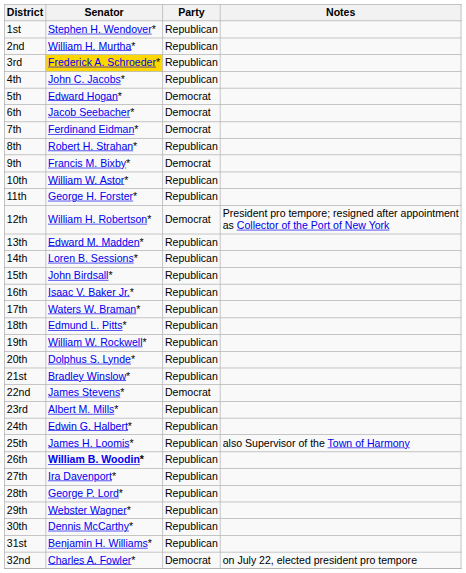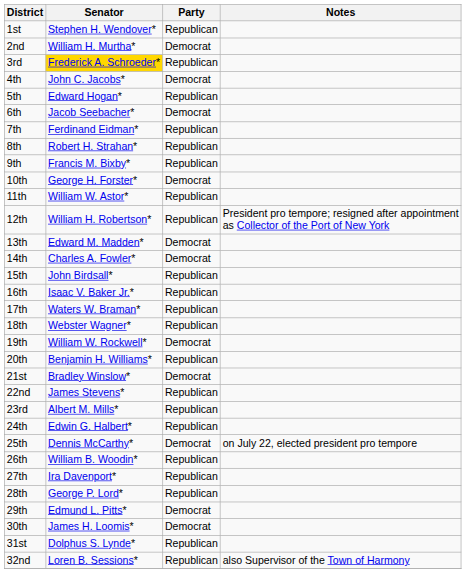 <table class=wikitable>
 <tr>
 <th>District</th>
 <th>Senator</th>
 <th>Party</th>
 <th>Notes</th>
 </tr>
 <tr>
 <td>1st</td>
 <td><a href='#'>Stephen H. Wendover</a>*</td>
 <td>Republican</td>
 <td></td>
 </tr>
 <tr>
 <td>2nd</td>
 <td><a href='#'>William H. Murtha</a>*</td>
-<td>Republican</td>
+<td>Democrat</td>
 <td></td>
 </tr>
 <tr>
 <td>3rd</td>
 <td style="background: gold;"><a href='#'>Frederick A. Schroeder</a>*</td>
 <td>Republican</td>
 <td></td>
 </tr>
 <tr>
 <td>4th</td>
 <td><a href='#'>John C. Jacobs</a>*</td>
-<td>Republican</td>
+<td>Democrat</td>
 <td></td>
 </tr>
 <tr>
 <td>5th</td>
 <td><a href='#'>Edward Hogan</a>*</td>
-<td>Democrat</td>
+<td>Republican</td>
 <td></td>
 </tr>
 <tr>
 <td>6th</td>
 <td><a href='#'>Jacob Seebacher</a>*</td>
 <td>Democrat</td>
 <td></td>
 </tr>
 <tr>
 <td>7th</td>
 <td><a href='#'>Ferdinand Eidman</a>*</td>
-<td>Democrat</td>
+<td>Republican</td>
 <td></td>
 </tr>
 <tr>
 <td>8th</td>
 <td><a href='#'>Robert H. Strahan</a>*</td>
 <td>Republican</td>
 <td></td>
 </tr>
 <tr>
 <td>9th</td>
 <td><a href='#'>Francis M. Bixby</a>*</td>
+<td>Republican</td>
+<td></td>
+</tr>
+<tr>
+<td>10th</td>
+<td><a href='#'>George H. Forster</a>*</td>
 <td>Democrat</td>
 <td></td>
 </tr>
 <tr>
-<td>10th</td>
+<td>11th</td>
 <td><a href='#'>William W. Astor</a>*</td>
-<td>Republican</td>
-<td></td>
-</tr>
-<tr>
-<td>11th</td>
-<td><a href='#'>George H. Forster</a>*</td>
 <td>Republican</td>
 <td></td>
 </tr>
 <tr>
 <td>12th</td>
 <td><a href='#'>William H. Robertson</a>*</td>
-<td>Democrat</td>
+<td>Republican</td>
 <td>President pro tempore; resigned after appointment <br>as <a href='#'>Collector of the Port of New York</a></td>
 </tr>
 <tr>
 <td>13th</td>
 <td><a href='#'>Edward M. Madden</a>*</td>
-<td>Republican</td>
+<td>Democrat</td>
 <td></td>
 </tr>
 <tr>
 <td>14th</td>
-<td><a href='#'>Loren B. Sessions</a>*</td>
-<td>Republican</td>
+<td><a href='#'>Charles A. Fowler</a>*</td>
+<td>Democrat</td>
 <td></td>
 </tr>
 <tr>
 <td>15th</td>
 <td><a href='#'>John Birdsall</a>*</td>
 <td>Republican</td>
 <td></td>
 </tr>
 <tr>
 <td>16th</td>
 <td><a href='#'>Isaac V. Baker Jr.</a>*</td>
 <td>Republican</td>
 <td></td>
 </tr>
 <tr>
 <td>17th</td>
 <td><a href='#'>Waters W. Braman</a>*</td>
 <td>Republican</td>
 <td></td>
 </tr>
 <tr>
 <td>18th</td>
-<td><a href='#'>Edmund L. Pitts</a>*</td>
+<td><a href='#'>Webster Wagner</a>*</td>
 <td>Republican</td>
 <td></td>
 </tr>
 <tr>
 <td>19th</td>
 <td><a href='#'>William W. Rockwell</a>*</td>
-<td>Republican</td>
+<td>Democrat</td>
 <td></td>
 </tr>
 <tr>
 <td>20th</td>
-<td><a href='#'>Dolphus S. Lynde</a>*</td>
+<td><a href='#'>Benjamin H. Williams</a>*</td>
 <td>Republican</td>
 <td></td>
 </tr>
 <tr>
 <td>21st</td>
 <td><a href='#'>Bradley Winslow</a>*</td>
-<td>Republican</td>
+<td>Democrat</td>
 <td></td>
 </tr>
 <tr>
 <td>22nd</td>
 <td><a href='#'>James Stevens</a>*</td>
-<td>Democrat</td>
+<td>Republican</td>
 <td></td>
 </tr>
 <tr>
 <td>23rd</td>
 <td><a href='#'>Albert M. Mills</a>*</td>
 <td>Republican</td>
 <td></td>
 </tr>
 <tr>
 <td>24th</td>
 <td><a href='#'>Edwin G. Halbert</a>*</td>
 <td>Republican</td>
 <td></td>
 </tr>
 <tr>
 <td>25th</td>
-<td><a href='#'>James H. Loomis</a>*</td>
-<td>Republican</td>
-<td>also Supervisor of the <a href='#'>Town of Harmony</a></td>
+<td><a href='#'>Dennis McCarthy</a>*</td>
+<td>Democrat</td>
+<td>on July 22, elected president pro tempore</td>
 </tr>
 <tr>
 <td>26th</td>
-<td><strong><a href='#'>William B. Woodin</a>*</strong></td>
+<td><a href='#'>William B. Woodin</a>*</td>
 <td>Republican</td>
 <td></td>
 </tr>
 <tr>
 <td>27th</td>
 <td><a href='#'>Ira Davenport</a>*</td>
 <td>Republican</td>
 <td></td>
 </tr>
 <tr>
 <td>28th</td>
 <td><a href='#'>George P. Lord</a>*</td>
 <td>Republican</td>
 <td></td>
 </tr>
 <tr>
 <td>29th</td>
-<td><a href='#'>Webster Wagner</a>*</td>
-<td>Republican</td>
+<td><a href='#'>Edmund L. Pitts</a>*</td>
+<td>Democrat</td>
 <td></td>
 </tr>
 <tr>
 <td>30th</td>
-<td><a href='#'>Dennis McCarthy</a>*</td>
-<td>Republican</td>
+<td><a href='#'>James H. Loomis</a>*</td>
+<td>Democrat</td>
 <td></td>
 </tr>
 <tr>
 <td>31st</td>
-<td><a href='#'>Benjamin H. Williams</a>*</td>
+<td><a href='#'>Dolphus S. Lynde</a>*</td>
 <td>Republican</td>
 <td></td>
 </tr>
 <tr>
 <td>32nd</td>
-<td><a href='#'>Charles A. Fowler</a>*</td>
-<td>Democrat</td>
-<td>on July 22, elected president pro tempore</td>
+<td><a href='#'>Loren B. Sessions</a>*</td>
+<td>Republican</td>
+<td>also Supervisor of the <a href='#'>Town of Harmony</a></td>
 </tr>
 <tr>
 </tr>
 </table>
